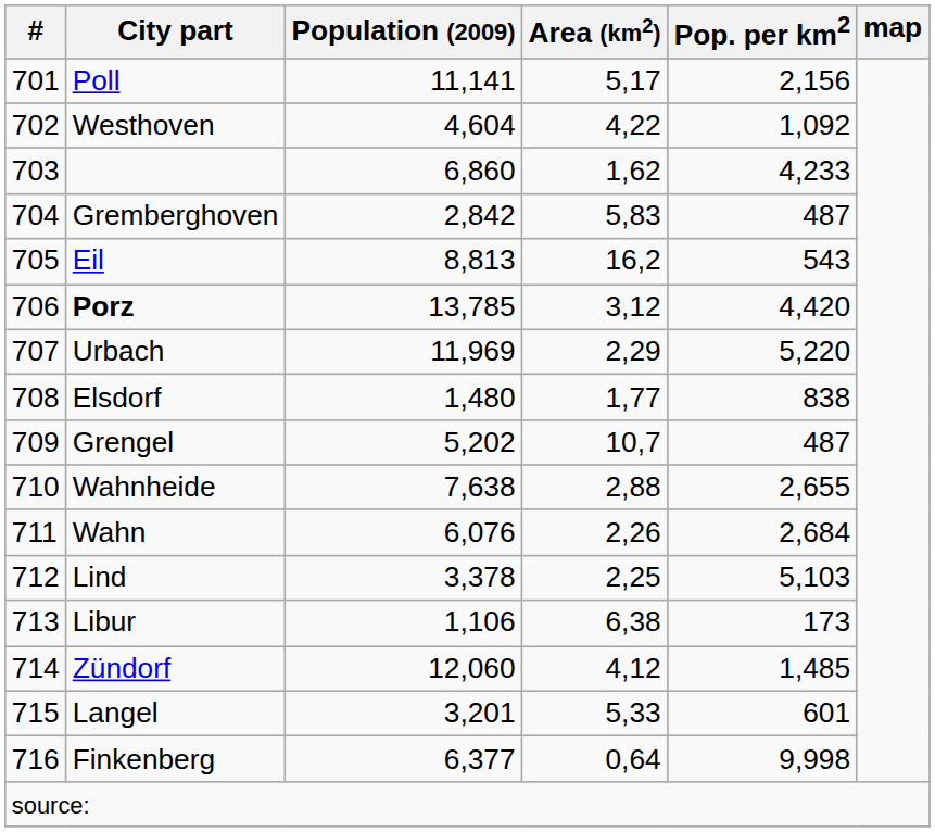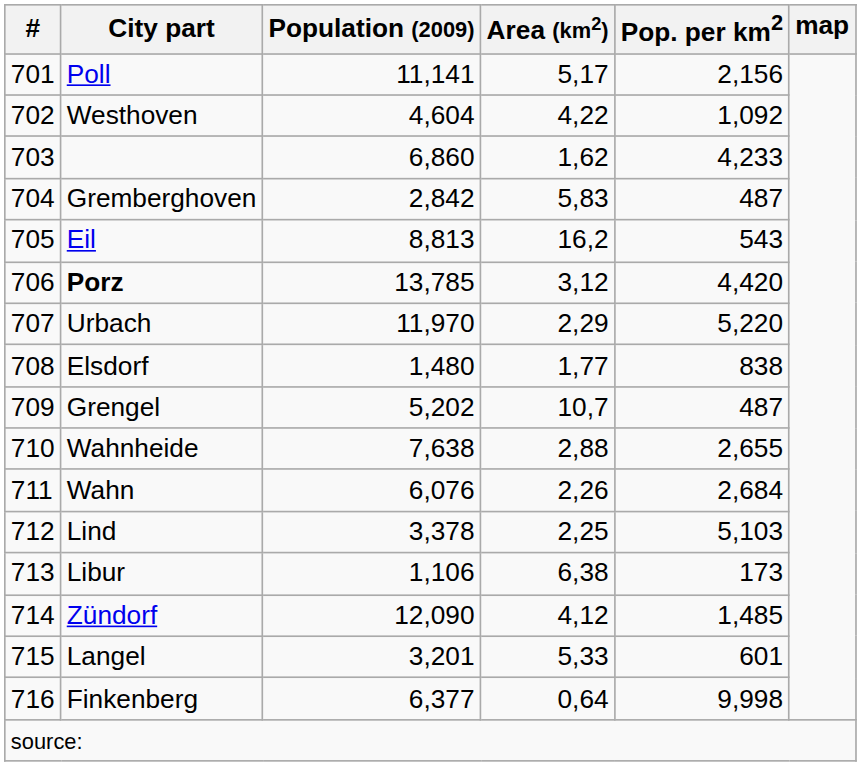 <table class="wikitable sortable">
 <tr ---->
 <th>#</th>
 <th>City part</th>
 <th>Population <small>(2009)</small></th>
 <th>Area <small>(km<sup>2</sup>)</small></th>
 <th>Pop. per km<sup>2</sup></th>
 <th valign="top" class="unsortable">map</th>
 </tr>
 <tr align="right">
 <td align="left">701</td>
 <td align="left"><a href='#'>Poll</a></td>
 <td>11,141</td>
 <td>5,17</td>
 <td>2,156</td>
 <td rowspan="16"></td>
 </tr>
 <tr align="right">
 <td align="left">702</td>
 <td align="left">Westhoven</td>
 <td>4,604</td>
 <td>4,22</td>
 <td>1,092</td>
 </tr>
 <tr align="right">
 <td align="left">703</td>
 <td align="left"></td>
 <td>6,860</td>
 <td>1,62</td>
 <td>4,233</td>
 </tr>
 <tr align="right">
 <td align="left">704</td>
 <td align="left">Gremberghoven</td>
 <td>2,842</td>
 <td>5,83</td>
 <td>487</td>
 </tr>
 <tr align="right">
 <td align="left">705</td>
 <td align="left"><a href='#'>Eil</a></td>
 <td>8,813</td>
 <td>16,2</td>
 <td>543</td>
 </tr>
 <tr align="right">
 <td align="left">706</td>
 <td align="left"><strong>Porz</strong></td>
 <td>13,785</td>
 <td>3,12</td>
 <td>4,420</td>
 </tr>
 <tr align="right">
 <td align="left">707</td>
 <td align="left">Urbach</td>
-<td>11,969</td>
+<td>11,970</td>
 <td>2,29</td>
 <td>5,220</td>
 </tr>
 <tr align="right">
 <td align="left">708</td>
 <td align="left">Elsdorf</td>
 <td>1,480</td>
 <td>1,77</td>
 <td>838</td>
 </tr>
 <tr align="right">
 <td align="left">709</td>
 <td align="left">Grengel</td>
 <td>5,202</td>
 <td>10,7</td>
 <td>487</td>
 </tr>
 <tr align="right">
 <td align="left">710</td>
 <td align="left">Wahnheide</td>
 <td>7,638</td>
 <td>2,88</td>
 <td>2,655</td>
 </tr>
 <tr align="right">
 <td align="left">711</td>
 <td align="left">Wahn</td>
 <td>6,076</td>
 <td>2,26</td>
 <td>2,684</td>
 </tr>
 <tr align="right">
 <td align="left">712</td>
 <td align="left">Lind</td>
 <td>3,378</td>
 <td>2,25</td>
 <td>5,103</td>
 </tr>
 <tr align="right">
 <td align="left">713</td>
 <td align="left">Libur</td>
 <td>1,106</td>
 <td>6,38</td>
 <td>173</td>
 </tr>
 <tr align="right">
 <td align="left">714</td>
 <td align="left"><a href='#'>Zündorf</a></td>
-<td>12,060</td>
+<td>12,090</td>
 <td>4,12</td>
 <td>1,485</td>
 </tr>
 <tr align="right">
 <td align="left">715</td>
 <td align="left">Langel</td>
 <td>3,201</td>
 <td>5,33</td>
 <td>601</td>
 </tr>
 <tr align="right">
 <td align="left">716</td>
 <td align="left">Finkenberg</td>
 <td>6,377</td>
 <td>0,64</td>
 <td>9,998</td>
 </tr>
 <tr>
 <td colspan="6"><small>source:  </small></td>
 </tr>
 </table>
